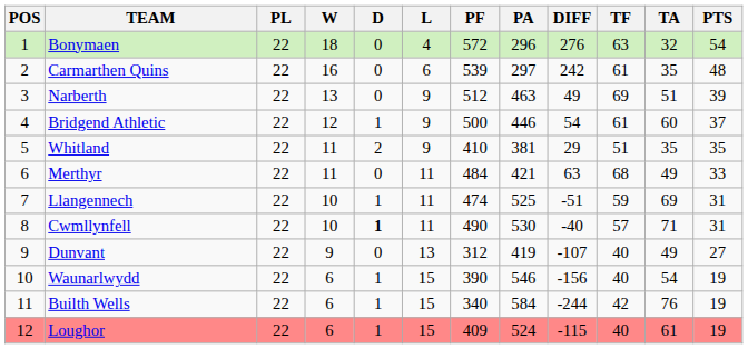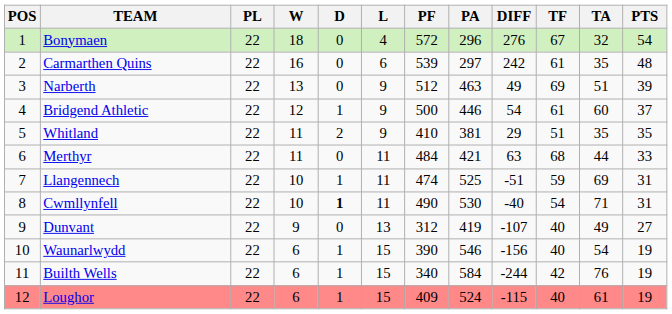 <table class="wikitable" style="float:left; margin-right:15px; text-align: center;">
 <tr>
 <th bgcolor="#efefef" width="20">POS</th>
 <th bgcolor="#efefef" width="200">TEAM</th>
 <th bgcolor="#efefef" width="40">PL</th>
 <th bgcolor="#efefef" width="40">W</th>
 <th bgcolor="#efefef" width="40">D</th>
 <th bgcolor="#efefef" width="40">L</th>
 <th bgcolor="#efefef" width="40">PF</th>
 <th bgcolor="#efefef" width="40">PA</th>
 <th bgcolor="#efefef" width="40">DIFF</th>
 <th bgcolor="#efefef" width="40">TF</th>
 <th bgcolor="#efefef" width="40">TA</th>
 <th bgcolor="#efefef" width="40">PTS</th>
 </tr>
 <tr bgcolor=#D0F0C0>
 <td>1</td>
 <td align=left><a href='#'>Bonymaen</a></td>
 <td>22</td>
 <td>18</td>
 <td>0</td>
 <td>4</td>
 <td>572</td>
 <td>296</td>
 <td>276</td>
-<td>63</td>
+<td>67</td>
 <td>32</td>
 <td>54</td>
 </tr>
 <tr>
 <td>2</td>
 <td align=left><a href='#'>Carmarthen Quins</a></td>
 <td>22</td>
 <td>16</td>
 <td>0</td>
 <td>6</td>
 <td>539</td>
 <td>297</td>
 <td>242</td>
 <td>61</td>
 <td>35</td>
 <td>48</td>
 </tr>
 <tr>
 <td>3</td>
 <td align=left><a href='#'>Narberth</a></td>
 <td>22</td>
 <td>13</td>
 <td>0</td>
 <td>9</td>
 <td>512</td>
 <td>463</td>
 <td>49</td>
 <td>69</td>
 <td>51</td>
 <td>39</td>
 </tr>
 <tr>
 <td>4</td>
 <td align=left><a href='#'>Bridgend Athletic</a></td>
 <td>22</td>
 <td>12</td>
 <td>1</td>
 <td>9</td>
 <td>500</td>
 <td>446</td>
 <td>54</td>
 <td>61</td>
 <td>60</td>
 <td>37</td>
 </tr>
 <tr>
 <td>5</td>
 <td align=left><a href='#'>Whitland</a></td>
 <td>22</td>
 <td>11</td>
 <td>2</td>
 <td>9</td>
 <td>410</td>
 <td>381</td>
 <td>29</td>
 <td>51</td>
 <td>35</td>
 <td>35</td>
 </tr>
 <tr>
 <td>6</td>
 <td align=left><a href='#'>Merthyr</a></td>
 <td>22</td>
 <td>11</td>
 <td>0</td>
 <td>11</td>
 <td>484</td>
 <td>421</td>
 <td>63</td>
 <td>68</td>
-<td>49</td>
+<td>44</td>
 <td>33</td>
 </tr>
 <tr>
 <td>7</td>
 <td align=left><a href='#'>Llangennech</a></td>
 <td>22</td>
 <td>10</td>
 <td>1</td>
 <td>11</td>
 <td>474</td>
 <td>525</td>
 <td>-51</td>
 <td>59</td>
 <td>69</td>
 <td>31</td>
 </tr>
 <tr>
 <td>8</td>
 <td align=left><a href='#'>Cwmllynfell</a></td>
 <td>22</td>
 <td>10</td>
 <td><strong>1</strong></td>
 <td>11</td>
 <td>490</td>
 <td>530</td>
 <td>-40</td>
-<td>57</td>
+<td>54</td>
 <td>71</td>
 <td>31</td>
 </tr>
 <tr>
 <td>9</td>
 <td align=left><a href='#'>Dunvant</a></td>
 <td>22</td>
 <td>9</td>
 <td>0</td>
 <td>13</td>
 <td>312</td>
 <td>419</td>
 <td>-107</td>
 <td>40</td>
 <td>49</td>
 <td>27</td>
 </tr>
 <tr>
 <td>10</td>
 <td align=left><a href='#'>Waunarlwydd</a></td>
 <td>22</td>
 <td>6</td>
 <td>1</td>
 <td>15</td>
 <td>390</td>
 <td>546</td>
 <td>-156</td>
 <td>40</td>
 <td>54</td>
 <td>19</td>
 </tr>
 <tr>
 <td>11</td>
 <td align=left><a href='#'>Builth Wells</a></td>
 <td>22</td>
 <td>6</td>
 <td>1</td>
 <td>15</td>
 <td>340</td>
 <td>584</td>
 <td>-244</td>
 <td>42</td>
 <td>76</td>
 <td>19</td>
 </tr>
 <tr bgcolor=#FF8888>
 <td>12</td>
 <td align=left><a href='#'>Loughor</a></td>
 <td>22</td>
 <td>6</td>
 <td>1</td>
 <td>15</td>
 <td>409</td>
 <td>524</td>
 <td>-115</td>
 <td>40</td>
 <td>61</td>
 <td>19</td>
 </tr>
 </table>
